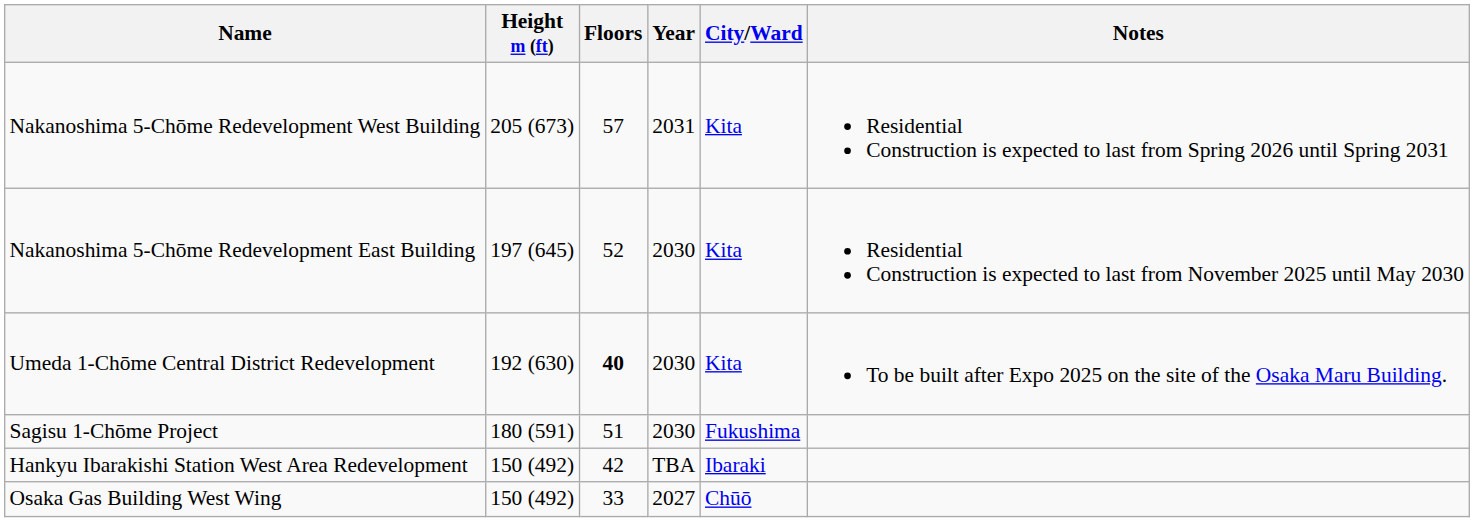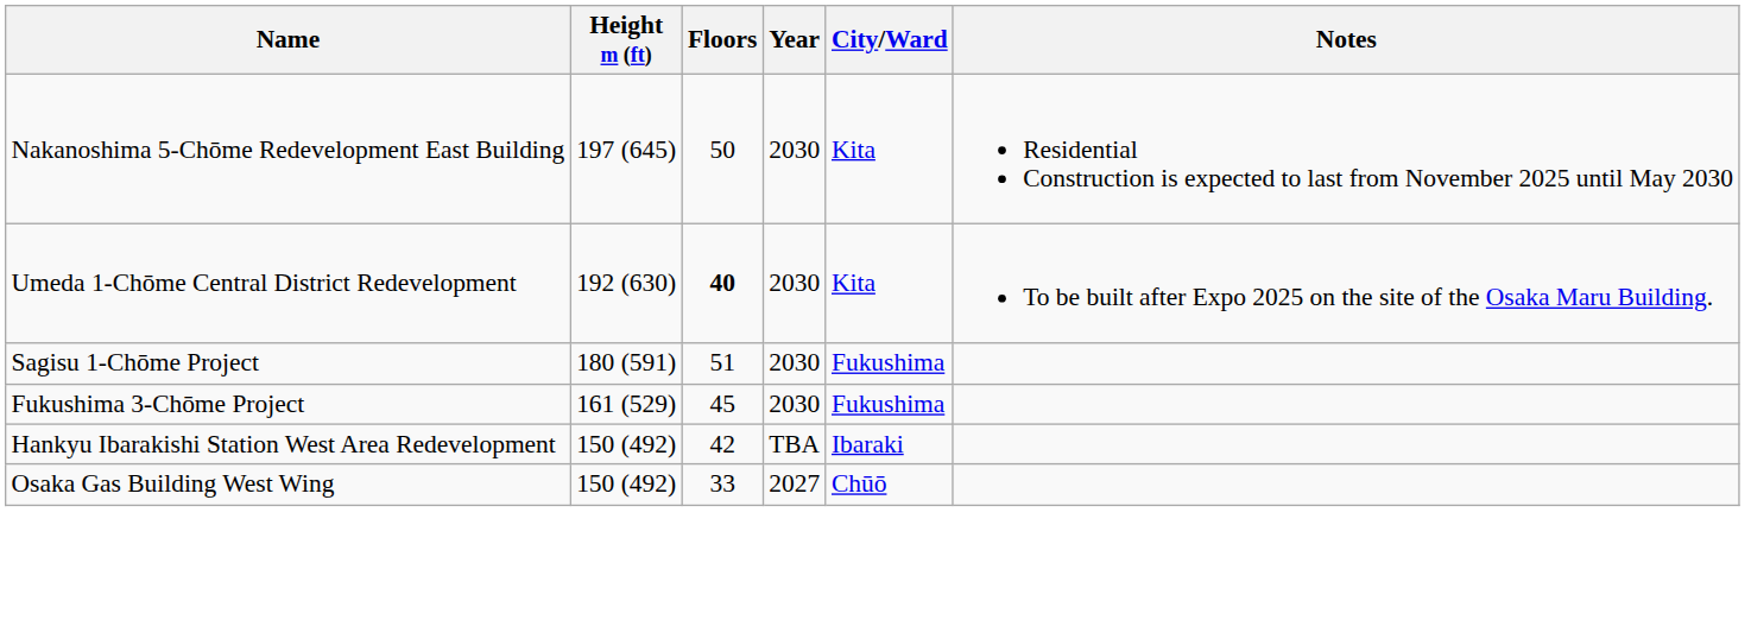 <table class="wikitable sortable plainrowheaders">
 <tr>
 <th scope="col">Name</th>
 <th scope="col">Height<br><small><a href='#'>m</a> (<a href='#'>ft</a>)</small></th>
 <th scope="col">Floors</th>
 <th scope="col">Year</th>
 <th scope="col"><a href='#'>City</a>/<a href='#'>Ward</a></th>
 <th scope="col" class="unsortable">Notes</th>
 </tr>
 <tr>
-<td>Nakanoshima 5-Chōme Redevelopment West Building</td>
-<td align="center">205 (673)</td>
-<td align="center">57</td>
-<td align="center">2031</td>
-<td><a href='#'>Kita</a></td>
-<td><br><ul><li>Residential</li><li>Construction is expected to last from Spring 2026 until Spring 2031</li></ul></td>
-</tr>
-<tr>
 <td>Nakanoshima 5-Chōme Redevelopment East Building</td>
 <td align="center">197 (645)</td>
-<td align="center">52</td>
+<td align="center">50</td>
 <td align="center">2030</td>
 <td><a href='#'>Kita</a></td>
 <td><br><ul><li>Residential</li><li>Construction is expected to last from November 2025 until May 2030</li></ul></td>
 </tr>
 <tr>
 <td>Umeda 1-Chōme Central District Redevelopment</td>
 <td align="center">192 (630)</td>
 <td align="center"><strong>40</strong></td>
 <td align="center">2030</td>
 <td><a href='#'>Kita</a></td>
 <td><br><ul><li>To be built after Expo 2025 on the site of the <a href='#'>Osaka Maru Building</a>.</li></ul></td>
 </tr>
 <tr>
 <td>Sagisu 1-Chōme Project</td>
 <td align="center">180 (591)</td>
 <td align="center">51</td>
 <td align="center">2030</td>
 <td><a href='#'>Fukushima</a></td>
 <td></td>
 </tr>
 <tr>
+<td>Fukushima 3-Chōme Project</td>
+<td align="center">161 (529)</td>
+<td align="center">45</td>
+<td align="center">2030</td>
+<td><a href='#'>Fukushima</a></td>
+<td></td>
+</tr>
+<tr>
 <td>Hankyu Ibarakishi Station West Area Redevelopment</td>
 <td align="center">150 (492)</td>
 <td align="center">42</td>
 <td align="center">TBA</td>
 <td><a href='#'>Ibaraki</a></td>
 <td></td>
 </tr>
 <tr>
 <td>Osaka Gas Building West Wing</td>
 <td align="center">150 (492)</td>
 <td align="center">33</td>
 <td align="center">2027</td>
 <td><a href='#'>Chūō</a></td>
 <td></td>
 </tr>
 </table>
